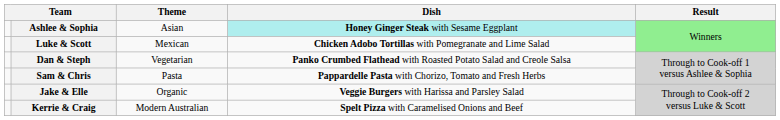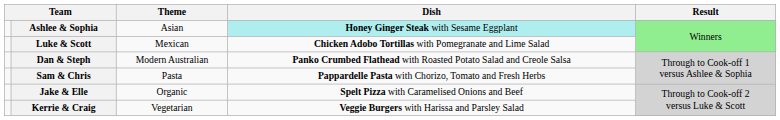 <table class="wikitable plainrowheaders" style="margin:1em auto; text-align:center; font-size:90%; width:80em;">
 <tr>
 <th colspan="2">Team</th>
 <th>Theme</th>
 <th>Dish</th>
 <th>Result</th>
 </tr>
 <tr>
 <td></td>
 <th>Ashlee & Sophia</th>
 <td>Asian</td>
 <td style="background: paleturquoise;"><strong>Honey Ginger Steak</strong> with Sesame Eggplant</td>
 <td style="background:lightgreen;" rowspan="2">Winners</td>
 </tr>
 <tr>
 <td></td>
 <th>Luke & Scott</th>
 <td>Mexican</td>
 <td><strong>Chicken Adobo Tortillas</strong> with Pomegranate and Lime Salad</td>
 </tr>
 <tr>
 <td></td>
 <th>Dan & Steph</th>
-<td>Vegetarian</td>
+<td>Modern Australian</td>
 <td><strong>Panko Crumbed Flathead</strong> with Roasted Potato Salad and Creole Salsa</td>
 <td rowspan="2" bgcolor=lightgray>Through to Cook-off 1<br> versus Ashlee & Sophia</td>
 </tr>
 <tr>
 <td></td>
 <th>Sam & Chris</th>
 <td>Pasta</td>
 <td><strong>Pappardelle Pasta</strong> with Chorizo, Tomato and Fresh Herbs</td>
 </tr>
 <tr>
 <td></td>
 <th>Jake & Elle</th>
 <td>Organic</td>
-<td><strong>Veggie Burgers</strong> with Harissa and Parsley Salad</td>
+<td><strong>Spelt Pizza</strong> with Caramelised Onions and Beef</td>
 <td rowspan="2" bgcolor=lightgray>Through to Cook-off 2<br> versus Luke & Scott</td>
 </tr>
 <tr>
 <td></td>
 <th>Kerrie & Craig</th>
-<td>Modern Australian</td>
-<td><strong>Spelt Pizza</strong> with Caramelised Onions and Beef</td>
+<td>Vegetarian</td>
+<td><strong>Veggie Burgers</strong> with Harissa and Parsley Salad</td>
 </tr>
 </table>
